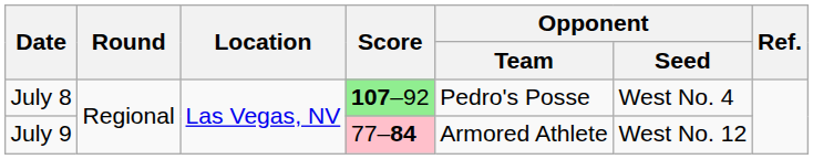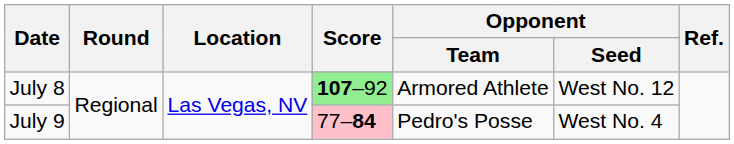 <table class="wikitable">
 <tr>
 <th rowspan=2>Date</th>
 <th rowspan=2>Round</th>
 <th rowspan=2>Location</th>
 <th rowspan=2>Score</th>
 <th colspan=2>Opponent</th>
 <th rowspan=2>Ref.</th>
 </tr>
 <tr>
 <th>Team</th>
 <th>Seed</th>
 </tr>
 <tr>
 <td>July 8</td>
 <td rowspan=2>Regional</td>
 <td rowspan=2><a href='#'>Las Vegas, NV</a></td>
 <td bgcolor=lightgreen><strong>107</strong>–92</td>
-<td>Pedro's Posse</td>
-<td>West No. 4</td>
+<td>Armored Athlete</td>
+<td>West No. 12</td>
 <td rowspan=2></td>
 </tr>
 <tr>
 <td>July 9</td>
 <td bgcolor=pink>77–<strong>84</strong></td>
-<td>Armored Athlete</td>
-<td>West No. 12</td>
+<td>Pedro's Posse</td>
+<td>West No. 4</td>
 </tr>
 </table>
